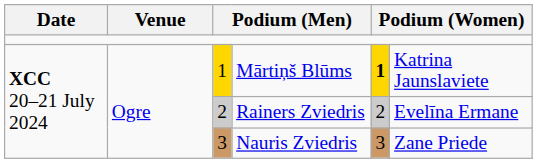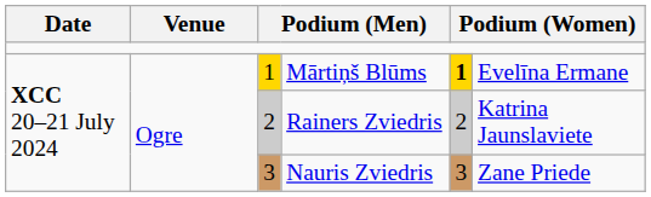 <table class="wikitable" width=70%>
 <tr>
 <th>Date</th>
 <th width=20%>Venue</th>
 <th colspan=2 width=30%>Podium (Men)</th>
 <th colspan=2 width=30%>Podium (Women)</th>
 </tr>
 <tr>
 <td colspan=6></td>
 </tr>
 <tr>
 <td rowspan=3><strong>XCC</strong> <br> 20–21 July 2024</td>
 <td rowspan=3><br><a href='#'>Ogre</a></td>
 <td bgcolor=FFD700>1</td>
 <td><a href='#'>Mārtiņš Blūms</a></td>
 <td bgcolor=FFD700><strong>1</strong></td>
-<td><a href='#'>Katrina Jaunslaviete</a></td>
+<td><a href='#'>Evelīna Ermane</a></td>
 </tr>
 <tr>
 <td bgcolor=CCCCCC>2</td>
 <td><a href='#'>Rainers Zviedris</a></td>
 <td bgcolor=CCCCCC>2</td>
-<td><a href='#'>Evelīna Ermane</a></td>
+<td><a href='#'>Katrina Jaunslaviete</a></td>
 </tr>
 <tr>
 <td bgcolor=CC9966>3</td>
 <td><a href='#'>Nauris Zviedris</a></td>
 <td bgcolor=CC9966>3</td>
 <td><a href='#'>Zane Priede</a></td>
 </tr>
 </table>
